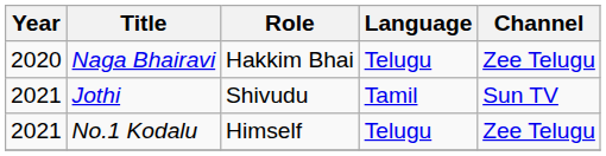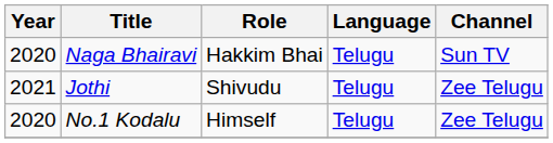 <table class="wikitable sortable">
 <tr>
 <th>Year</th>
 <th>Title</th>
 <th>Role</th>
 <th>Language</th>
 <th>Channel</th>
 </tr>
 <tr>
 <td>2020</td>
 <td><em><a href='#'>Naga Bhairavi</a></em></td>
 <td>Hakkim Bhai</td>
 <td><a href='#'>Telugu</a></td>
-<td><a href='#'>Zee Telugu</a></td>
+<td><a href='#'>Sun TV</a></td>
 </tr>
 <tr>
 <td>2021</td>
 <td><em><a href='#'>Jothi</a></em></td>
 <td>Shivudu</td>
-<td><a href='#'>Tamil</a></td>
-<td><a href='#'>Sun TV</a></td>
+<td><a href='#'>Telugu</a></td>
+<td><a href='#'>Zee Telugu</a></td>
 </tr>
 <tr>
-<td>2021</td>
+<td>2020</td>
 <td><em>No.1 Kodalu</em></td>
 <td>Himself</td>
 <td><a href='#'>Telugu</a></td>
 <td><a href='#'>Zee Telugu</a></td>
 </tr>
 <tr>
 </tr>
 </table>
